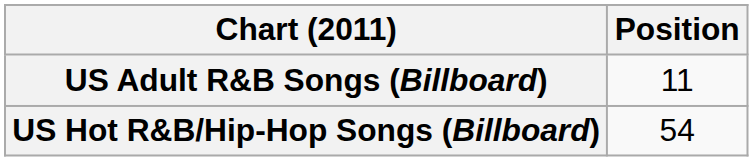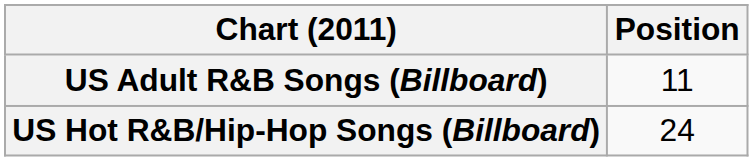 <table class="wikitable sortable plainrowheaders">
 <tr>
 <th scope="col">Chart (2011)</th>
 <th scope="col">Position</th>
 </tr>
 <tr>
 <th scope="row">US Adult R&B Songs (<em>Billboard</em>)</th>
 <td align="center">11</td>
 </tr>
 <tr>
 <th scope="row">US Hot R&B/Hip-Hop Songs (<em>Billboard</em>)</th>
-<td align="center">54</td>
+<td align="center">24</td>
 </tr>
 </table>
